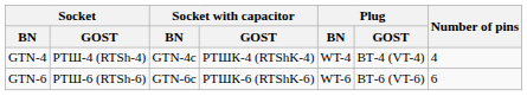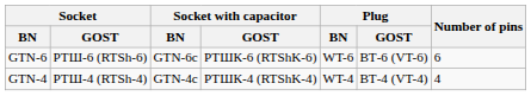 <table class="wikitable">
 <tr>
 <th colspan="2">Socket</th>
 <th colspan="2">Socket with capacitor</th>
 <th colspan="2">Plug</th>
 <th rowspan="2">Number of pins</th>
 </tr>
 <tr>
 <th>BN</th>
 <th>GOST</th>
 <th>BN</th>
 <th>GOST</th>
 <th>BN</th>
 <th>GOST</th>
 </tr>
 <tr>
+<td>GTN-6</td>
+<td>РТШ-6 (RTSh-6)</td>
+<td>GTN-6с</td>
+<td>РТШК-6  (RTShK-6)</td>
+<td>WT-6</td>
+<td>ВТ-6 (VT-6)</td>
+<td>6</td>
+</tr>
+<tr>
 <td>GTN-4</td>
 <td>РТШ-4 (RTSh-4)</td>
 <td>GTN-4c</td>
 <td>РТШК-4  (RTShK-4)</td>
 <td>WT-4</td>
 <td>ВТ-4 (VT-4)</td>
 <td>4</td>
 </tr>
-<tr>
-<td>GTN-6</td>
-<td>РТШ-6 (RTSh-6)</td>
-<td>GTN-6с</td>
-<td>РТШК-6  (RTShK-6)</td>
-<td>WT-6</td>
-<td>ВТ-6 (VT-6)</td>
-<td>6</td>
-</tr>
 </table>
